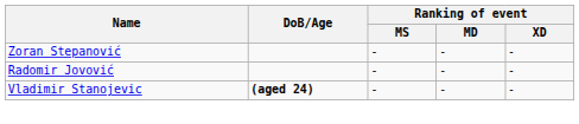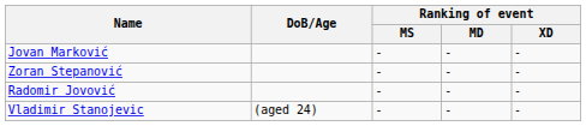 <table class="wikitable" style="width:600px; font-size:95%;">
 <tr>
 <th rowspan="2" align="left">Name</th>
 <th rowspan="2" align="left">DoB/Age</th>
 <th colspan="3" align="center">Ranking of event</th>
 </tr>
 <tr>
 <th align="center">MS</th>
 <th>MD</th>
 <th align="center">XD</th>
+</tr>
+<tr>
+<td><a href='#'>Jovan Marković</a></td>
+<td></td>
+<td>-</td>
+<td>-</td>
+<td>-</td>
 </tr>
 <tr>
 <td><a href='#'>Zoran Stepanović</a></td>
 <td></td>
 <td>-</td>
 <td>-</td>
 <td>-</td>
 </tr>
 <tr>
 <td><a href='#'>Radomir Jovović</a></td>
 <td></td>
 <td>-</td>
 <td>-</td>
 <td>-</td>
 </tr>
 <tr>
 <td><a href='#'>Vladimir Stanojevic</a></td>
-<td><strong> (aged 24)</strong></td>
+<td> (aged 24)</td>
 <td>-</td>
 <td>-</td>
 <td>-</td>
 </tr>
 </table>
